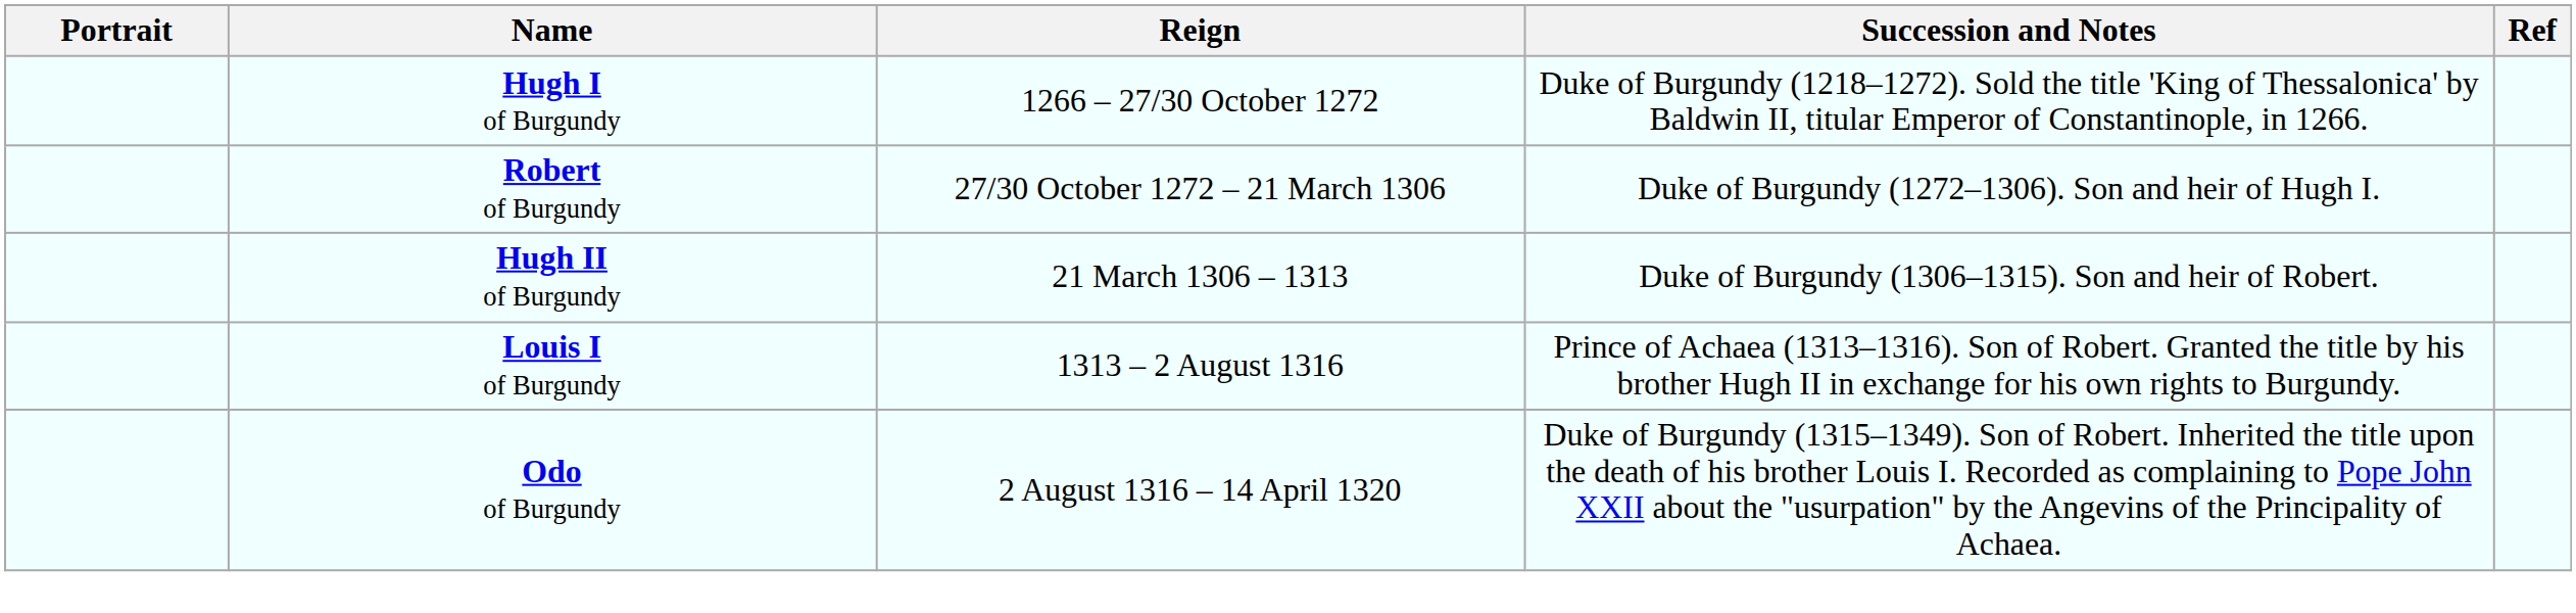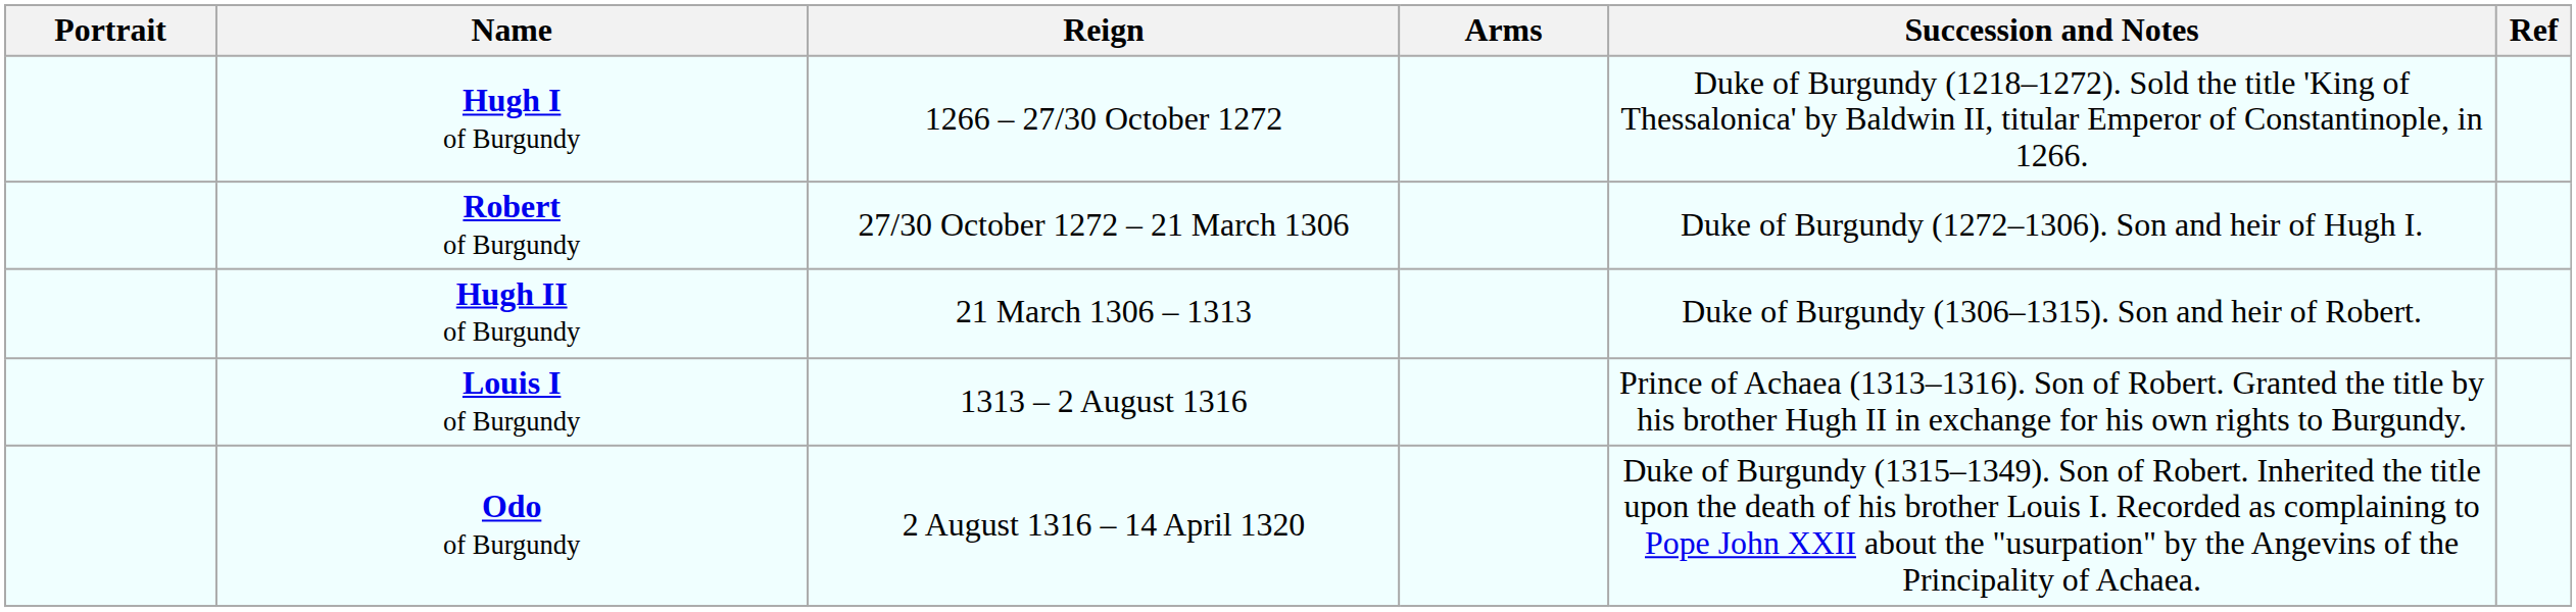 <table class="wikitable" style="width:100%; text-align:center;">
 <tr>
 <th width="100">Portrait</th>
 <th width="305">Name</th>
 <th width="305">Reign</th>
+<th width="100">Arms</th>
 <th width="460">Succession and Notes</th>
 <th width="30">Ref</th>
 </tr>
 <tr>
 <td style="background:#F0FFFF;"></td>
 <td style="background:#F0FFFF;"><strong><a href='#'>Hugh I</a></strong><br><small>of Burgundy</small></td>
 <td style="background:#F0FFFF;">1266 – 27/30 October 1272</td>
+<td style="background:#F0FFFF;"></td>
 <td style="background:#F0FFFF;">Duke of Burgundy (1218–1272). Sold the title 'King of Thessalonica' by Baldwin II, titular Emperor of Constantinople, in 1266.</td>
 <td style="background:#F0FFFF;"></td>
 </tr>
 <tr>
 <td style="background:#F0FFFF;"></td>
 <td style="background:#F0FFFF;"><strong><a href='#'>Robert</a></strong><br><small>of Burgundy</small></td>
 <td style="background:#F0FFFF;">27/30 October 1272 – 21 March 1306</td>
+<td style="background:#F0FFFF;"></td>
 <td style="background:#F0FFFF;">Duke of Burgundy (1272–1306). Son and heir of Hugh I.</td>
 <td style="background:#F0FFFF;"></td>
 </tr>
 <tr>
 <td style="background:#F0FFFF;"></td>
 <td style="background:#F0FFFF;"><strong><a href='#'>Hugh II</a></strong><br><small>of Burgundy</small></td>
 <td style="background:#F0FFFF;">21 March 1306 – 1313</td>
+<td style="background:#F0FFFF;"></td>
 <td style="background:#F0FFFF;">Duke of Burgundy (1306–1315). Son and heir of Robert.</td>
 <td style="background:#F0FFFF;"></td>
 </tr>
 <tr>
 <td style="background:#F0FFFF;"></td>
 <td style="background:#F0FFFF;"><strong><a href='#'>Louis I</a></strong><br><small>of Burgundy</small></td>
 <td style="background:#F0FFFF;">1313 – 2 August 1316</td>
+<td style="background:#F0FFFF;"></td>
 <td style="background:#F0FFFF;">Prince of Achaea (1313–1316). Son of Robert. Granted the title by his brother Hugh II in exchange for his own rights to Burgundy.</td>
 <td style="background:#F0FFFF;"></td>
 </tr>
 <tr>
 <td style="background:#F0FFFF;"></td>
 <td style="background:#F0FFFF;"><strong><a href='#'>Odo</a></strong><br><small>of Burgundy</small></td>
 <td style="background:#F0FFFF;">2 August 1316 – 14 April 1320</td>
+<td style="background:#F0FFFF;"></td>
 <td style="background:#F0FFFF;">Duke of Burgundy (1315–1349). Son of Robert. Inherited the title upon the death of his brother Louis I. Recorded as complaining to <a href='#'>Pope John XXII</a> about the "usurpation" by the Angevins of the Principality of Achaea.</td>
 <td style="background:#F0FFFF;"></td>
 </tr>
 </table>
